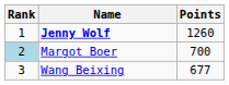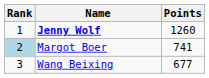 <table class="wikitable" border="1">
 <tr>
 <th width=30>Rank</th>
 <th width=150>Name</th>
 <th width=25>Points</th>
 </tr>
 <tr align=center>
 <td>1</td>
 <td align=left> <strong><a href='#'>Jenny Wolf</a></strong></td>
 <td>1260</td>
 </tr>
 <tr align=center>
 <td style="background: lightblue;">2</td>
 <td align=left> <a href='#'>Margot Boer</a></td>
-<td>700</td>
+<td>741</td>
 </tr>
 <tr align=center>
 <td>3</td>
 <td align=left> <a href='#'>Wang Beixing</a></td>
 <td>677</td>
 </tr>
 </table>
